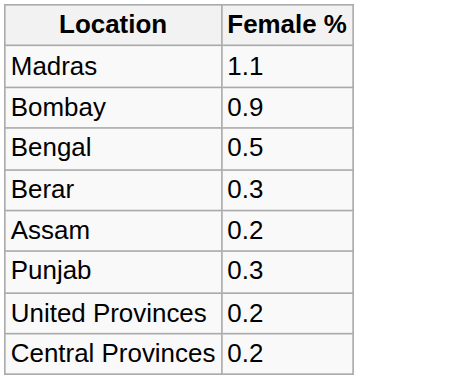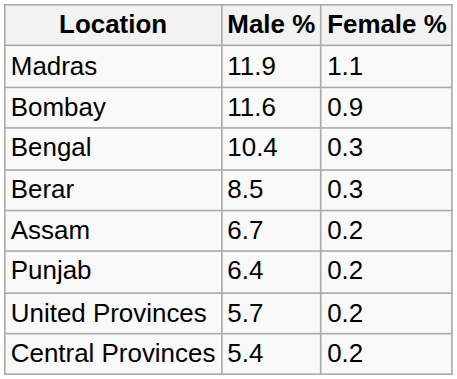 <table class="wikitable">
 <tr>
 <th>Location</th>
+<th>Male %</th>
 <th>Female %</th>
 </tr>
 <tr>
 <td>Madras</td>
+<td>11.9</td>
 <td>1.1</td>
 </tr>
 <tr>
 <td>Bombay</td>
+<td>11.6</td>
 <td>0.9</td>
 </tr>
 <tr>
 <td>Bengal</td>
-<td>0.5</td>
+<td>10.4</td>
+<td>0.3</td>
 </tr>
 <tr>
 <td>Berar</td>
+<td>8.5</td>
 <td>0.3</td>
 </tr>
 <tr>
 <td>Assam</td>
+<td>6.7</td>
 <td>0.2</td>
 </tr>
 <tr>
 <td>Punjab</td>
-<td>0.3</td>
+<td>6.4</td>
+<td>0.2</td>
 </tr>
 <tr>
 <td>United Provinces</td>
+<td>5.7</td>
 <td>0.2</td>
 </tr>
 <tr>
 <td>Central Provinces</td>
+<td>5.4</td>
 <td>0.2</td>
 </tr>
 </table>
